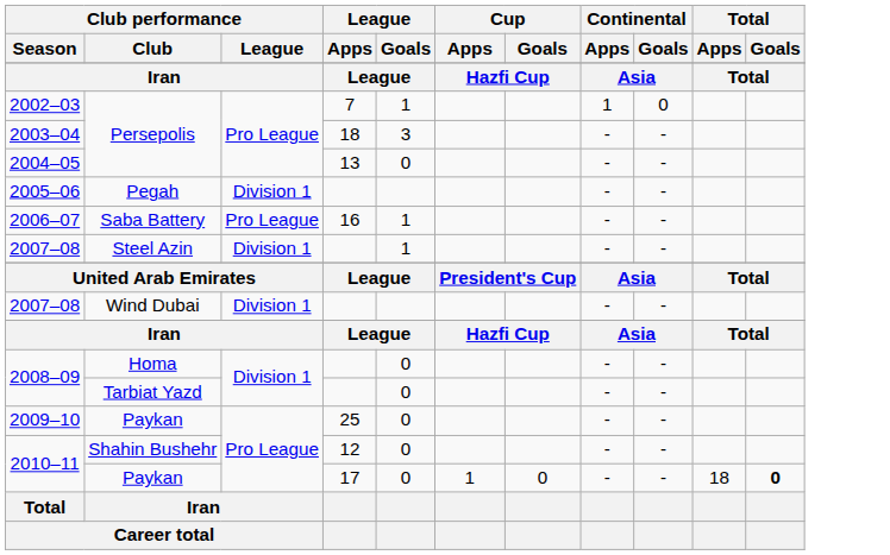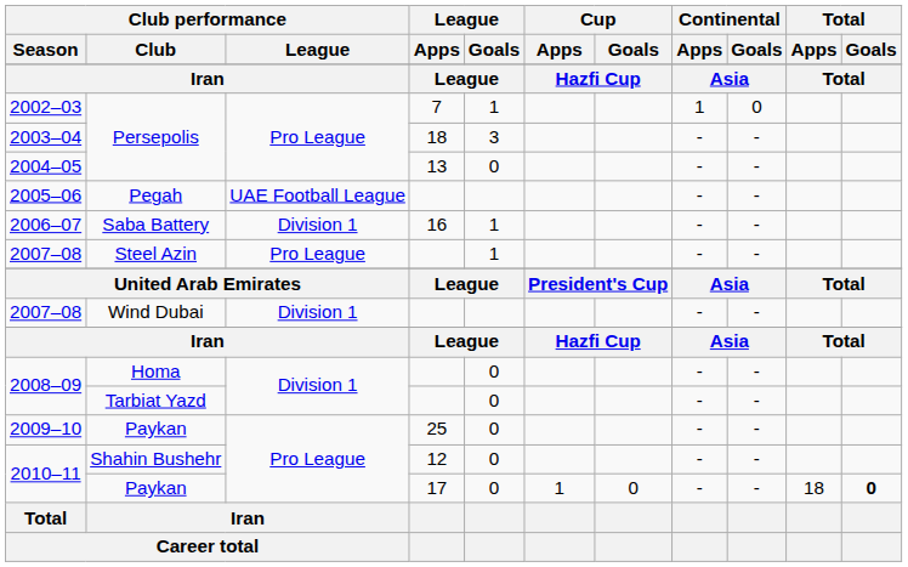 <table class="wikitable" style="text-align:center">
 <tr>
 <th colspan=3>Club performance</th>
 <th colspan=2>League</th>
 <th colspan=2>Cup</th>
 <th colspan=2>Continental</th>
 <th colspan=2>Total</th>
 </tr>
 <tr>
 <th>Season</th>
 <th>Club</th>
 <th>League</th>
 <th>Apps</th>
 <th>Goals</th>
 <th>Apps</th>
 <th>Goals</th>
 <th>Apps</th>
 <th>Goals</th>
 <th>Apps</th>
 <th>Goals</th>
 </tr>
 <tr>
 </tr>
 <tr>
 <th colspan=3>Iran</th>
 <th colspan=2>League</th>
 <th colspan=2><a href='#'>Hazfi Cup</a></th>
 <th colspan=2><a href='#'>Asia</a></th>
 <th colspan=2>Total</th>
 </tr>
 <tr>
 <td><a href='#'>2002–03</a></td>
 <td rowspan="3"><a href='#'>Persepolis</a></td>
 <td rowspan="3"><a href='#'>Pro League</a></td>
 <td>7</td>
 <td>1</td>
 <td></td>
 <td></td>
 <td>1</td>
 <td>0</td>
 <td></td>
 <td></td>
 </tr>
 <tr>
 <td><a href='#'>2003–04</a></td>
 <td>18</td>
 <td>3</td>
 <td></td>
 <td></td>
 <td>-</td>
 <td>-</td>
 <td></td>
 <td></td>
 </tr>
 <tr>
 <td><a href='#'>2004–05</a></td>
 <td>13</td>
 <td>0</td>
 <td></td>
 <td></td>
 <td>-</td>
 <td>-</td>
 <td></td>
 <td></td>
 </tr>
 <tr>
 <td><a href='#'>2005–06</a></td>
 <td><a href='#'>Pegah</a></td>
-<td><a href='#'>Division 1</a></td>
+<td><a href='#'>UAE Football League</a></td>
 <td></td>
 <td></td>
 <td></td>
 <td></td>
 <td>-</td>
 <td>-</td>
 <td></td>
 <td></td>
 </tr>
 <tr>
 <td><a href='#'>2006–07</a></td>
 <td><a href='#'>Saba Battery</a></td>
-<td><a href='#'>Pro League</a></td>
+<td><a href='#'>Division 1</a></td>
 <td>16</td>
 <td>1</td>
 <td></td>
 <td></td>
 <td>-</td>
 <td>-</td>
 <td></td>
 <td></td>
 </tr>
 <tr>
 <td><a href='#'>2007–08</a></td>
 <td><a href='#'>Steel Azin</a></td>
-<td><a href='#'>Division 1</a></td>
+<td><a href='#'>Pro League</a></td>
 <td></td>
 <td>1</td>
 <td></td>
 <td></td>
 <td>-</td>
 <td>-</td>
 <td></td>
 <td></td>
 </tr>
 <tr>
 </tr>
 <tr>
 <th colspan=3>United Arab Emirates</th>
 <th colspan=2>League</th>
 <th colspan=2><a href='#'>President's Cup</a></th>
 <th colspan=2><a href='#'>Asia</a></th>
 <th colspan=2>Total</th>
 </tr>
 <tr>
 <td><a href='#'>2007–08</a></td>
 <td>Wind Dubai</td>
 <td><a href='#'>Division 1</a></td>
 <td></td>
 <td></td>
 <td></td>
 <td></td>
 <td>-</td>
 <td>-</td>
 <td></td>
 <td></td>
 </tr>
 <tr>
 </tr>
 <tr>
 <th colspan=3>Iran</th>
 <th colspan=2>League</th>
 <th colspan=2><a href='#'>Hazfi Cup</a></th>
 <th colspan=2><a href='#'>Asia</a></th>
 <th colspan=2>Total</th>
 </tr>
 <tr>
 <td rowspan="2"><a href='#'>2008–09</a></td>
 <td><a href='#'>Homa</a></td>
 <td rowspan="2"><a href='#'>Division 1</a></td>
 <td></td>
 <td>0</td>
 <td></td>
 <td></td>
 <td>-</td>
 <td>-</td>
 <td></td>
 <td></td>
 </tr>
 <tr>
 <td><a href='#'>Tarbiat Yazd</a></td>
 <td></td>
 <td>0</td>
 <td></td>
 <td></td>
 <td>-</td>
 <td>-</td>
 <td></td>
 <td></td>
 </tr>
 <tr>
 <td><a href='#'>2009–10</a></td>
 <td><a href='#'>Paykan</a></td>
 <td rowspan="3"><a href='#'>Pro League</a></td>
 <td>25</td>
 <td>0</td>
 <td></td>
 <td></td>
 <td>-</td>
 <td>-</td>
 <td></td>
 <td></td>
 </tr>
 <tr>
 <td rowspan="2"><a href='#'>2010–11</a></td>
 <td><a href='#'>Shahin Bushehr</a></td>
 <td>12</td>
 <td>0</td>
 <td></td>
 <td></td>
 <td>-</td>
 <td>-</td>
 <td></td>
 <td></td>
 </tr>
 <tr>
 <td><a href='#'>Paykan</a></td>
 <td>17</td>
 <td>0</td>
 <td>1</td>
 <td>0</td>
 <td>-</td>
 <td>-</td>
 <td>18</td>
 <td><strong>0</strong></td>
 </tr>
 <tr>
 <th rowspan=1>Total</th>
 <th colspan=2>Iran</th>
 <th></th>
 <th></th>
 <th></th>
 <th></th>
 <th></th>
 <th></th>
 <th></th>
 <th></th>
 </tr>
 <tr>
 <th colspan=3>Career total</th>
 <th></th>
 <th></th>
 <th></th>
 <th></th>
 <th></th>
 <th></th>
 <th></th>
 <th></th>
 </tr>
 </table>
